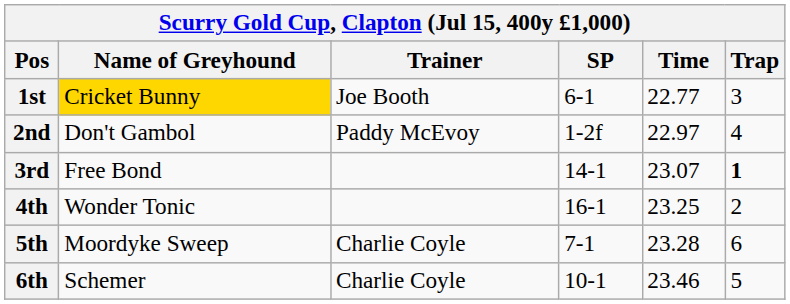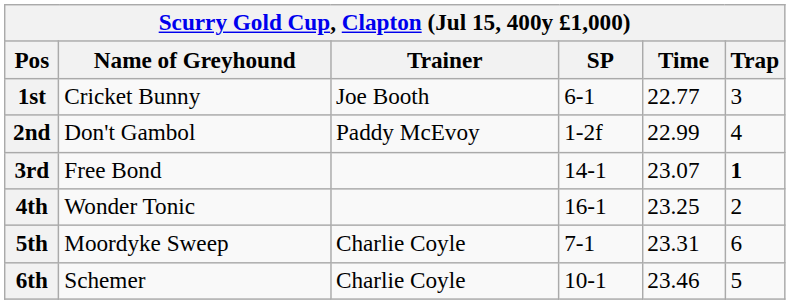 <table class="wikitable">
 <tr>
 <th colspan="6"><a href='#'>Scurry Gold Cup</a>, <a href='#'>Clapton</a> (Jul 15, 400y £1,000)</th>
 </tr>
 <tr>
 <th width=30>Pos</th>
 <th width=180>Name of Greyhound</th>
 <th width=150>Trainer</th>
 <th width=50>SP</th>
 <th width=50>Time</th>
 <th width=30>Trap</th>
 </tr>
 <tr>
 <th>1st</th>
-<td style="background: gold;">Cricket Bunny </td>
+<td>Cricket Bunny </td>
 <td>Joe Booth</td>
 <td>6-1</td>
 <td>22.77</td>
 <td>3</td>
 </tr>
 <tr>
 <th>2nd</th>
 <td>Don't Gambol</td>
 <td>Paddy McEvoy</td>
 <td>1-2f</td>
-<td>22.97</td>
+<td>22.99</td>
 <td>4</td>
 </tr>
 <tr>
 <th>3rd</th>
 <td>Free Bond</td>
 <td></td>
 <td>14-1</td>
 <td>23.07</td>
 <td><strong>1</strong></td>
 </tr>
 <tr>
 <th>4th</th>
 <td>Wonder Tonic</td>
 <td></td>
 <td>16-1</td>
 <td>23.25</td>
 <td>2</td>
 </tr>
 <tr>
 <th>5th</th>
 <td>Moordyke Sweep</td>
 <td>Charlie Coyle</td>
 <td>7-1</td>
-<td>23.28</td>
+<td>23.31</td>
 <td>6</td>
 </tr>
 <tr>
 <th>6th</th>
 <td>Schemer</td>
 <td>Charlie Coyle</td>
 <td>10-1</td>
 <td>23.46</td>
 <td>5</td>
 </tr>
 </table>
